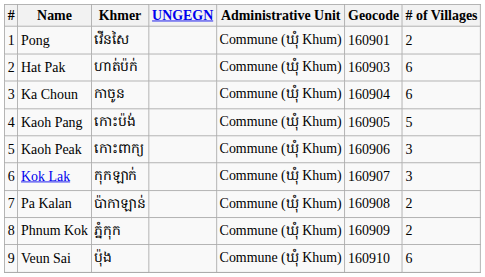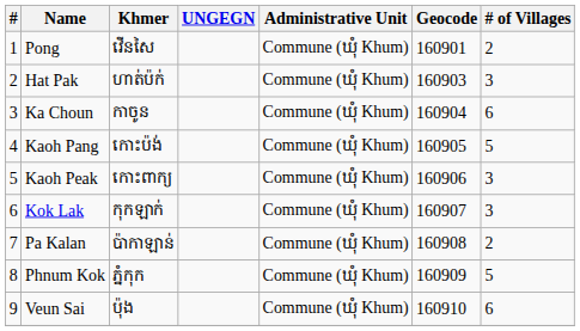 <table class="wikitable sortable">
 <tr>
 <th>#</th>
 <th>Name</th>
 <th>Khmer</th>
 <th><a href='#'>UNGEGN</a></th>
 <th>Administrative Unit</th>
 <th>Geocode</th>
 <th># of Villages</th>
 </tr>
 <tr>
 <td>1</td>
 <td>Pong</td>
 <td>វើនសៃ</td>
 <td></td>
 <td>Commune (ឃុំ Khum)</td>
 <td>160901</td>
 <td>2</td>
 </tr>
 <tr>
 <td>2</td>
 <td>Hat Pak</td>
 <td>ហាត់ប៉ក់</td>
 <td></td>
 <td>Commune (ឃុំ Khum)</td>
 <td>160903</td>
-<td>6</td>
+<td>3</td>
 </tr>
 <tr>
 <td>3</td>
 <td>Ka Choun</td>
 <td>កាចូន</td>
 <td></td>
 <td>Commune (ឃុំ Khum)</td>
 <td>160904</td>
 <td>6</td>
 </tr>
 <tr>
 <td>4</td>
 <td>Kaoh Pang</td>
 <td>កោះប៉ង់</td>
 <td></td>
 <td>Commune (ឃុំ Khum)</td>
 <td>160905</td>
 <td>5</td>
 </tr>
 <tr>
 <td>5</td>
 <td>Kaoh Peak</td>
 <td>កោះពាក្យ</td>
 <td></td>
 <td>Commune (ឃុំ Khum)</td>
 <td>160906</td>
 <td>3</td>
 </tr>
 <tr>
 <td>6</td>
 <td><a href='#'>Kok Lak</a></td>
 <td>កុកឡាក់</td>
 <td></td>
 <td>Commune (ឃុំ Khum)</td>
 <td>160907</td>
 <td>3</td>
 </tr>
 <tr>
 <td>7</td>
 <td>Pa Kalan</td>
 <td>ប៉ាកាឡាន់</td>
 <td></td>
 <td>Commune (ឃុំ Khum)</td>
 <td>160908</td>
 <td>2</td>
 </tr>
 <tr>
 <td>8</td>
 <td>Phnum Kok</td>
 <td>ភ្នំកុក</td>
 <td></td>
 <td>Commune (ឃុំ Khum)</td>
 <td>160909</td>
-<td>2</td>
+<td>5</td>
 </tr>
 <tr>
 <td>9</td>
 <td>Veun Sai</td>
 <td>ប៉ុង</td>
 <td></td>
 <td>Commune (ឃុំ Khum)</td>
 <td>160910</td>
 <td>6</td>
 </tr>
 <tr>
 </tr>
 </table>
